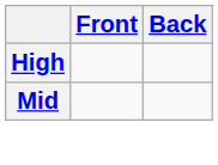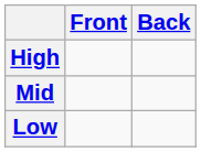 <table class="wikitable" style="text-align:center;">
 <tr>
 <th></th>
 <th><a href='#'>Front</a></th>
 <th><a href='#'>Back</a></th>
 </tr>
 <tr>
 <th><a href='#'>High</a></th>
 <td><br> </td>
 <td><br> </td>
 </tr>
 <tr>
 <th><a href='#'>Mid</a></th>
 <td> </td>
 <td> </td>
 </tr>
+<tr>
+<th><a href='#'>Low</a></th>
+<td> </td>
+<td> </td>
+</tr>
 </table>
